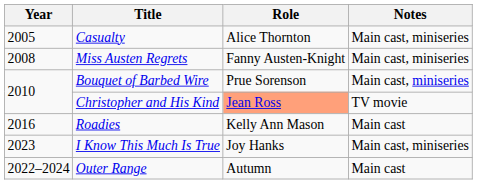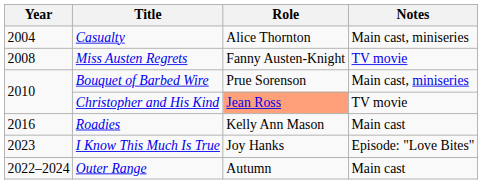 <table class="wikitable sortable plainrowheaders">
 <tr>
 <th>Year</th>
 <th>Title</th>
 <th>Role</th>
 <th>Notes</th>
 </tr>
 <tr>
-<td>2005</td>
+<td>2004</td>
 <td><em><a href='#'>Casualty</a></em></td>
 <td>Alice Thornton</td>
 <td>Main cast, miniseries</td>
 </tr>
 <tr>
 <td>2008</td>
 <td><em><a href='#'>Miss Austen Regrets</a></em></td>
 <td>Fanny Austen-Knight</td>
-<td>Main cast, miniseries</td>
+<td><a href='#'>TV movie</a></td>
 </tr>
 <tr>
 <td rowspan="2">2010</td>
 <td><em><a href='#'>Bouquet of Barbed Wire</a></em></td>
 <td>Prue Sorenson</td>
 <td>Main cast, <a href='#'>miniseries</a></td>
 </tr>
 <tr>
 <td><em><a href='#'>Christopher and His Kind</a></em></td>
 <td style="background: lightsalmon;"><a href='#'>Jean Ross</a></td>
 <td>TV movie</td>
 </tr>
 <tr>
 <td>2016</td>
 <td><em><a href='#'>Roadies</a></em></td>
 <td>Kelly Ann Mason</td>
 <td>Main cast</td>
 </tr>
 <tr>
 <td>2023</td>
 <td><em><a href='#'>I Know This Much Is True</a></em></td>
 <td>Joy Hanks</td>
-<td>Main cast, miniseries</td>
+<td>Episode: "Love Bites"</td>
 </tr>
 <tr>
 <td>2022–2024</td>
 <td><em><a href='#'>Outer Range</a></em></td>
 <td>Autumn</td>
 <td>Main cast</td>
 </tr>
 </table>
